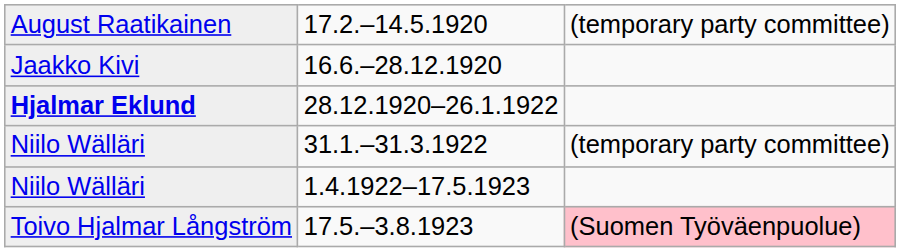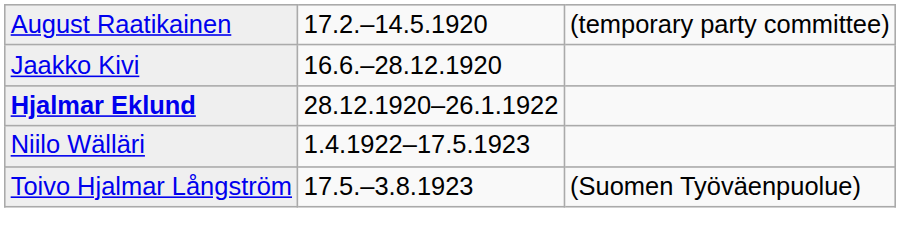 <table class="wikitable">
 <tr>
 <td bgcolor="efefef"><a href='#'>August Raatikainen</a></td>
 <td>17.2.–14.5.1920</td>
 <td>(temporary party committee)</td>
 </tr>
 <tr>
 <td bgcolor="efefef"><a href='#'>Jaakko Kivi</a></td>
 <td>16.6.–28.12.1920</td>
 <td></td>
 </tr>
 <tr>
 <td bgcolor="efefef"><strong><a href='#'>Hjalmar Eklund</a></strong></td>
 <td>28.12.1920–26.1.1922</td>
 <td></td>
 </tr>
 <tr>
 <td bgcolor="efefef"><a href='#'>Niilo Wälläri</a></td>
-<td>31.1.–31.3.1922</td>
-<td>(temporary party committee)</td>
-</tr>
-<tr>
-<td bgcolor="efefef"><a href='#'>Niilo Wälläri</a></td>
 <td>1.4.1922–17.5.1923</td>
 <td></td>
 </tr>
 <tr>
 <td bgcolor="efefef"><a href='#'>Toivo Hjalmar Långström</a></td>
 <td>17.5.–3.8.1923</td>
-<td style="background: pink;">(Suomen Työväenpuolue)</td>
+<td>(Suomen Työväenpuolue)</td>
 </tr>
 </table>
